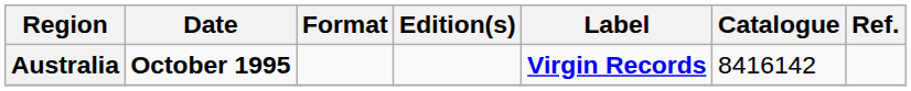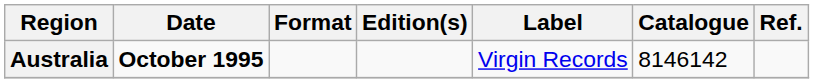 <table class="wikitable plainrowheaders">
 <tr>
 <th scope="col">Region</th>
 <th scope="col">Date</th>
 <th scope="col">Format</th>
 <th scope="col">Edition(s)</th>
 <th scope="col">Label</th>
 <th scope="col">Catalogue</th>
 <th scope="col">Ref.</th>
 </tr>
 <tr>
 <th scope="row">Australia</th>
 <td><strong>October 1995</strong></td>
 <td></td>
 <td></td>
-<td><strong><a href='#'>Virgin Records</a></strong></td>
-<td>8416142</td>
+<td><a href='#'>Virgin Records</a></td>
+<td>8146142</td>
 <td style="text-align:center;"></td>
 </tr>
 <tr>
 </tr>
 </table>
